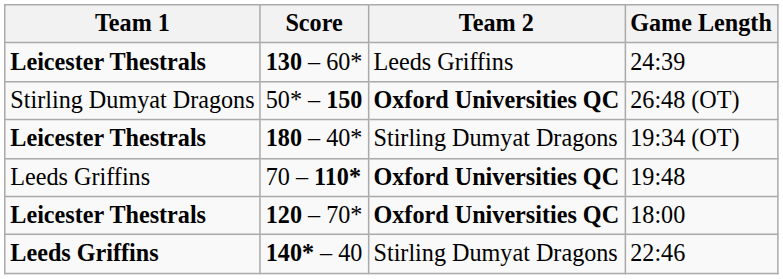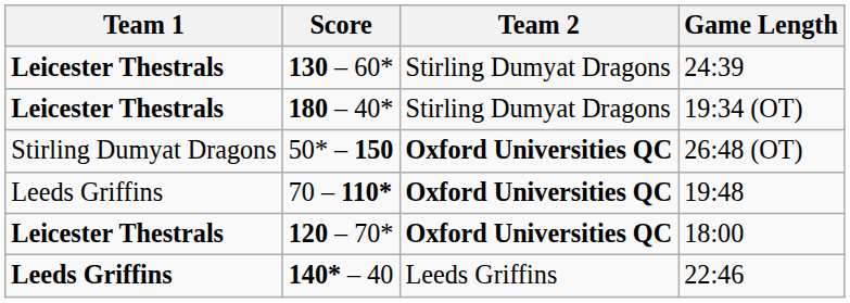 <table class="wikitable">
 <tr>
 <th>Team 1</th>
 <th>Score</th>
 <th>Team 2</th>
 <th>Game Length</th>
 </tr>
 <tr>
 <td><strong>Leicester Thestrals</strong></td>
 <td><strong>130</strong> – 60*</td>
-<td>Leeds Griffins</td>
+<td>Stirling Dumyat Dragons</td>
 <td>24:39</td>
+</tr>
+<tr>
+<td><strong>Leicester Thestrals</strong></td>
+<td><strong>180</strong>  – 40*</td>
+<td>Stirling Dumyat Dragons</td>
+<td>19:34 (OT)</td>
 </tr>
 <tr>
 <td>Stirling Dumyat Dragons</td>
 <td>50* – <strong>150</strong></td>
 <td><strong>Oxford Universities QC</strong></td>
 <td>26:48 (OT)</td>
-</tr>
-<tr>
-<td><strong>Leicester Thestrals</strong></td>
-<td><strong>180</strong>  – 40*</td>
-<td>Stirling Dumyat Dragons</td>
-<td>19:34 (OT)</td>
 </tr>
 <tr>
 <td>Leeds Griffins</td>
 <td>70 – <strong>110*</strong></td>
 <td><strong>Oxford Universities QC</strong></td>
 <td>19:48</td>
 </tr>
 <tr>
 <td><strong>Leicester Thestrals</strong></td>
 <td><strong>120</strong> – 70*</td>
 <td><strong>Oxford Universities QC</strong></td>
 <td>18:00</td>
 </tr>
 <tr>
 <td><strong>Leeds Griffins</strong></td>
 <td><strong>140*</strong> – 40</td>
-<td>Stirling Dumyat Dragons</td>
+<td>Leeds Griffins</td>
 <td>22:46</td>
 </tr>
 </table>
